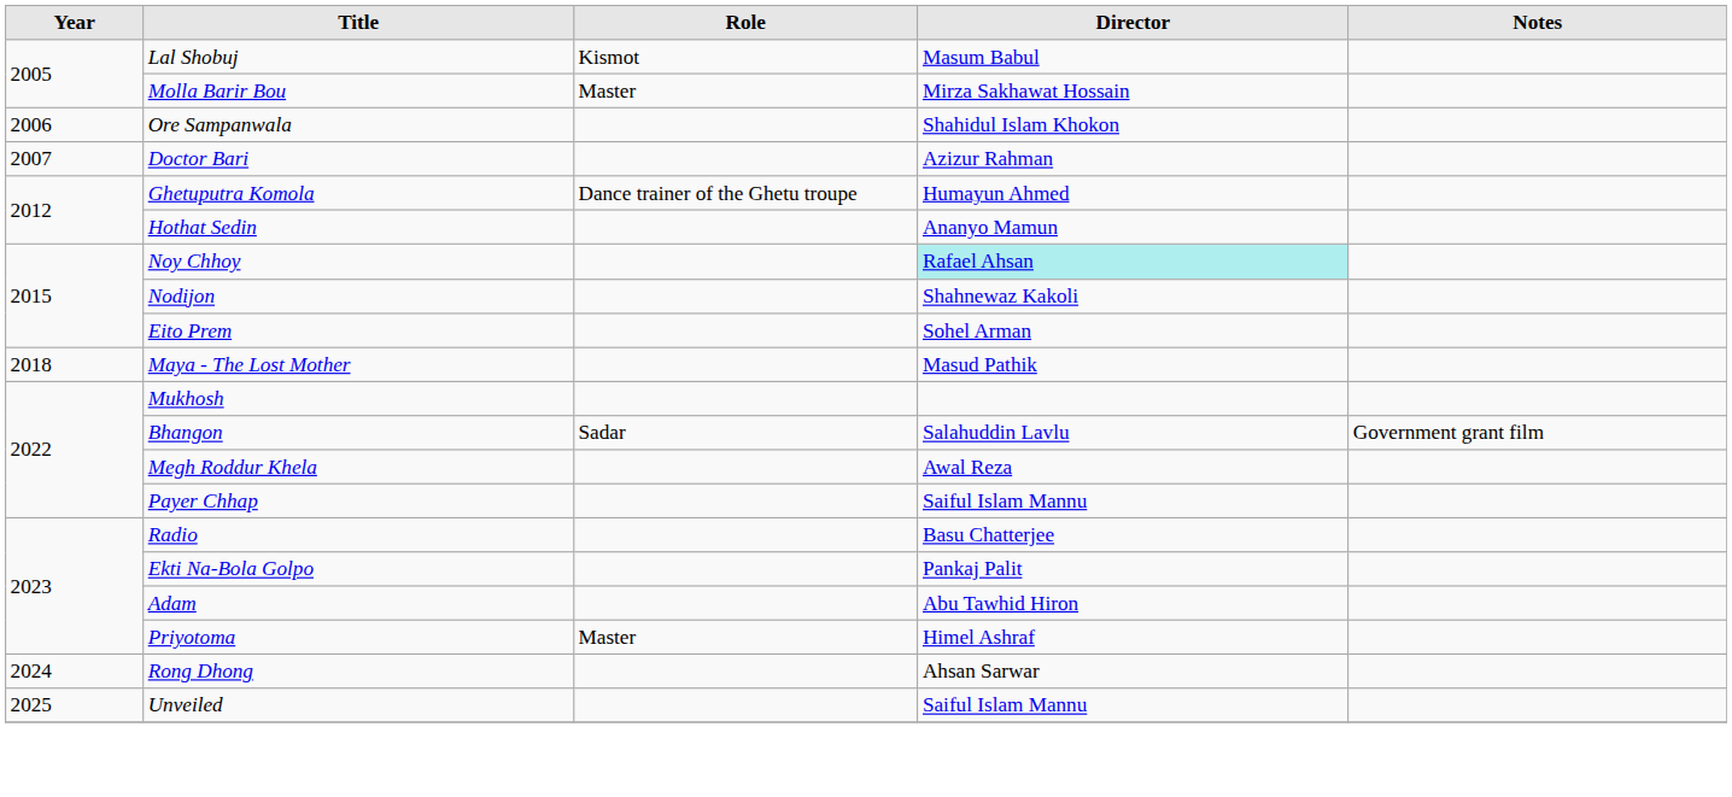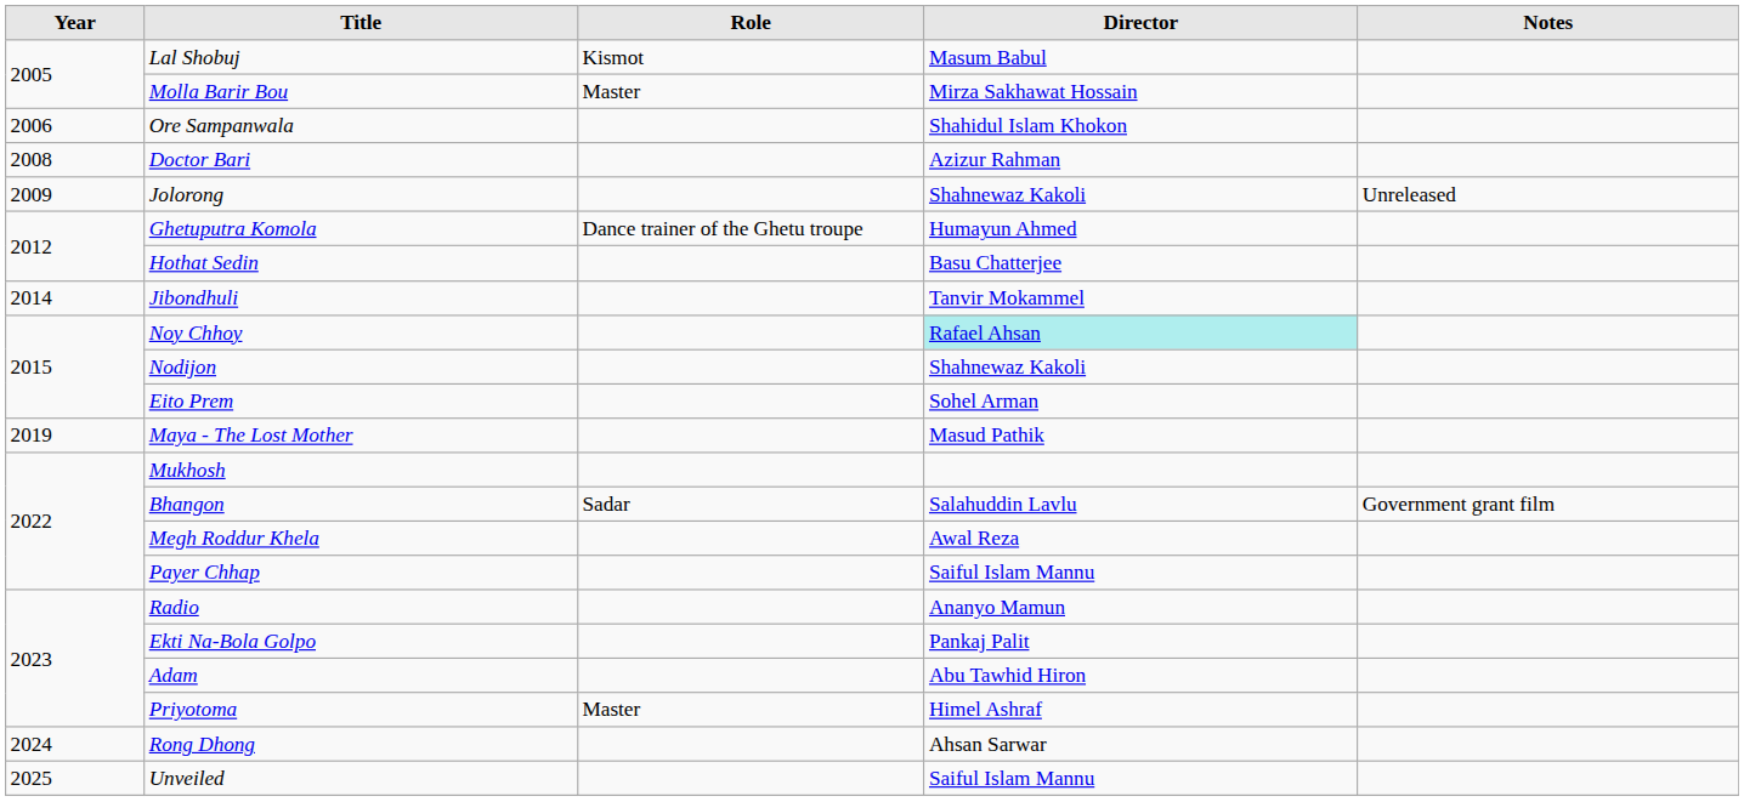 <table class="wikitable sortable" style="width: 100%; border-collapse: collapse; font-size: 95%;">
 <tr>
 <th style="background: #e6e6e6; width: 8%;">Year</th>
 <th style="background: #e6e6e6; width: 25%;">Title</th>
 <th style="background: #e6e6e6; width: 20%;">Role</th>
 <th style="background: #e6e6e6; width: 25%;">Director</th>
 <th style="background: #e6e6e6; width: 22%;">Notes</th>
 </tr>
 <tr>
 <td rowspan="2">2005</td>
 <td><em>Lal Shobuj</em></td>
 <td>Kismot</td>
 <td><a href='#'>Masum Babul</a></td>
 <td></td>
 </tr>
 <tr>
 <td><em><a href='#'>Molla Barir Bou</a></em></td>
 <td>Master</td>
 <td><a href='#'>Mirza Sakhawat Hossain</a></td>
 <td></td>
 </tr>
 <tr>
 <td>2006</td>
 <td><em>Ore Sampanwala</em></td>
 <td></td>
 <td><a href='#'>Shahidul Islam Khokon</a></td>
 <td></td>
 </tr>
 <tr>
-<td>2007</td>
+<td>2008</td>
 <td><em><a href='#'>Doctor Bari</a></em></td>
 <td></td>
 <td><a href='#'>Azizur Rahman</a></td>
 <td></td>
+</tr>
+<tr>
+<td>2009</td>
+<td><em>Jolorong</em></td>
+<td></td>
+<td><a href='#'>Shahnewaz Kakoli</a></td>
+<td>Unreleased</td>
 </tr>
 <tr>
 <td rowspan="2">2012</td>
 <td><em><a href='#'>Ghetuputra Komola</a></em></td>
 <td>Dance trainer of the Ghetu troupe</td>
 <td><a href='#'>Humayun Ahmed</a></td>
 <td></td>
 </tr>
 <tr>
 <td><em><a href='#'>Hothat Sedin</a></em></td>
 <td></td>
-<td><a href='#'>Ananyo Mamun</a></td>
+<td><a href='#'>Basu Chatterjee</a></td>
+<td></td>
+</tr>
+<tr>
+<td>2014</td>
+<td><em><a href='#'>Jibondhuli</a></em></td>
+<td></td>
+<td><a href='#'>Tanvir Mokammel</a></td>
 <td></td>
 </tr>
 <tr>
 <td rowspan="3">2015</td>
 <td><em><a href='#'>Noy Chhoy</a></em></td>
 <td></td>
 <td style="background: paleturquoise;"><a href='#'>Rafael Ahsan</a></td>
 <td></td>
 </tr>
 <tr>
 <td><em><a href='#'>Nodijon</a></em></td>
 <td></td>
 <td><a href='#'>Shahnewaz Kakoli</a></td>
 <td></td>
 </tr>
 <tr>
 <td><em><a href='#'>Eito Prem</a></em></td>
 <td></td>
 <td><a href='#'>Sohel Arman</a></td>
 <td></td>
 </tr>
 <tr>
-<td>2018</td>
+<td>2019</td>
 <td><em><a href='#'>Maya - The Lost Mother</a></em></td>
 <td></td>
 <td><a href='#'>Masud Pathik</a></td>
 <td></td>
 </tr>
 <tr>
 <td rowspan="4">2022</td>
 <td><em><a href='#'>Mukhosh</a></em></td>
 <td></td>
 <td></td>
 </tr>
 <tr>
 <td><em><a href='#'>Bhangon</a></em></td>
 <td>Sadar</td>
 <td><a href='#'>Salahuddin Lavlu</a></td>
 <td>Government grant film</td>
 </tr>
 <tr>
 <td><em><a href='#'>Megh Roddur Khela</a></em></td>
 <td></td>
 <td><a href='#'>Awal Reza</a></td>
 <td></td>
 </tr>
 <tr>
 <td><em><a href='#'>Payer Chhap</a></em></td>
 <td></td>
 <td><a href='#'>Saiful Islam Mannu</a></td>
 <td></td>
 </tr>
 <tr>
 <td rowspan="4">2023</td>
 <td><em><a href='#'>Radio</a></em></td>
 <td></td>
-<td><a href='#'>Basu Chatterjee</a></td>
+<td><a href='#'>Ananyo Mamun</a></td>
 <td></td>
 </tr>
 <tr>
 <td><em><a href='#'>Ekti Na-Bola Golpo</a></em></td>
 <td></td>
 <td><a href='#'>Pankaj Palit</a></td>
 <td></td>
 </tr>
 <tr>
 <td><em><a href='#'>Adam</a></em></td>
 <td></td>
 <td><a href='#'>Abu Tawhid Hiron</a></td>
 <td></td>
 </tr>
 <tr>
 <td><em><a href='#'>Priyotoma</a></em></td>
 <td>Master</td>
 <td><a href='#'>Himel Ashraf</a></td>
 <td></td>
 </tr>
 <tr>
 <td>2024</td>
 <td><em><a href='#'>Rong Dhong</a></em></td>
 <td></td>
 <td>Ahsan Sarwar</td>
 <td></td>
 </tr>
 <tr>
 <td>2025</td>
 <td><em>Unveiled</em></td>
 <td></td>
 <td><a href='#'>Saiful Islam Mannu</a></td>
 <td></td>
 </tr>
 <tr>
 </tr>
 </table>
